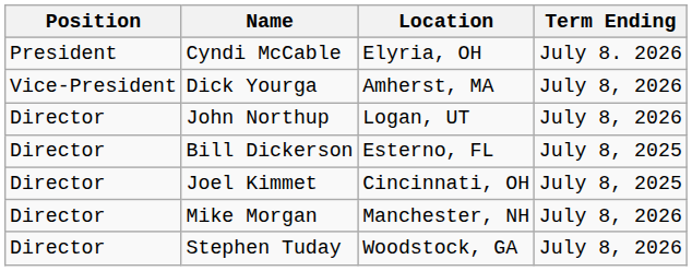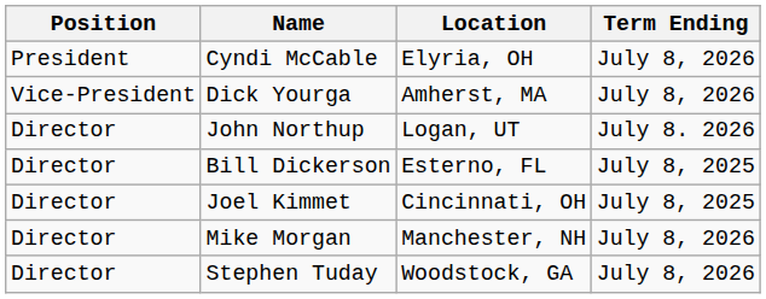 <table class="wikitable">
 <tr>
 <th>Position</th>
 <th>Name</th>
 <th>Location</th>
 <th>Term Ending</th>
 </tr>
 <tr>
 <td>President</td>
 <td>Cyndi McCable</td>
 <td>Elyria, OH</td>
-<td>July 8. 2026</td>
+<td>July 8, 2026</td>
 </tr>
 <tr>
 <td>Vice-President</td>
 <td>Dick Yourga</td>
 <td>Amherst, MA</td>
 <td>July 8, 2026</td>
 </tr>
 <tr>
 <td>Director</td>
 <td>John Northup</td>
 <td>Logan, UT</td>
-<td>July 8, 2026</td>
+<td>July 8. 2026</td>
 </tr>
 <tr>
 <td>Director</td>
 <td>Bill Dickerson</td>
 <td>Esterno, FL</td>
 <td>July 8, 2025</td>
 </tr>
 <tr>
 <td>Director</td>
 <td>Joel Kimmet</td>
 <td>Cincinnati, OH</td>
 <td>July 8, 2025</td>
 </tr>
 <tr>
 <td>Director</td>
 <td>Mike Morgan</td>
 <td>Manchester, NH</td>
 <td>July 8, 2026</td>
 </tr>
 <tr>
 <td>Director</td>
 <td>Stephen Tuday</td>
 <td>Woodstock, GA</td>
 <td>July 8, 2026</td>
 </tr>
 </table>
